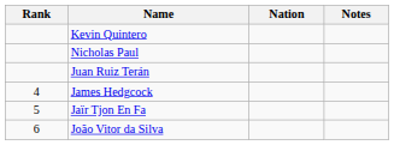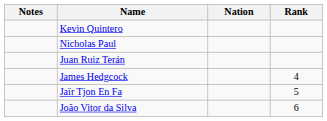 <table class="wikitable sortable" style="text-align:center" width=40%>
 <tr>
-<th>Rank</th>
+<th>Notes</th>
 <th>Name</th>
 <th>Nation</th>
-<th>Notes</th>
+<th>Rank</th>
 </tr>
 <tr>
 <td></td>
 <td align=left><a href='#'>Kevin Quintero</a></td>
 <td align=left></td>
 <td></td>
 </tr>
 <tr>
 <td></td>
 <td align=left><a href='#'>Nicholas Paul</a></td>
 <td align=left></td>
 <td></td>
 </tr>
 <tr>
 <td></td>
 <td align=left><a href='#'>Juan Ruiz Terán</a></td>
 <td align=left></td>
 <td></td>
 </tr>
 <tr>
-<td>4</td>
+<td></td>
 <td align=left><a href='#'>James Hedgcock</a></td>
 <td align=left></td>
-<td></td>
+<td>4</td>
 </tr>
 <tr>
-<td>5</td>
+<td></td>
 <td align=left><a href='#'>Jaïr Tjon En Fa</a></td>
 <td align=left></td>
-<td></td>
+<td>5</td>
 </tr>
 <tr>
-<td>6</td>
+<td></td>
 <td align=left><a href='#'>João Vitor da Silva</a></td>
 <td align="left"></td>
-<td></td>
+<td>6</td>
 </tr>
 </table>
